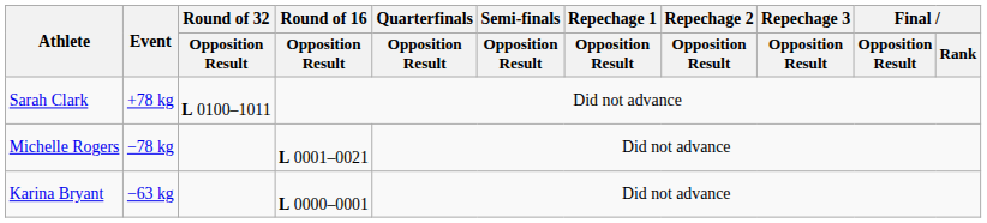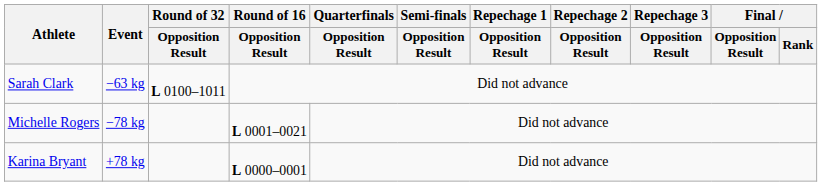 <table class="wikitable" style="font-size:90%">
 <tr>
 <th rowspan="2">Athlete</th>
 <th rowspan="2">Event</th>
 <th>Round of 32</th>
 <th>Round of 16</th>
 <th>Quarterfinals</th>
 <th>Semi-finals</th>
 <th>Repechage 1</th>
 <th>Repechage 2</th>
 <th>Repechage 3</th>
 <th colspan=2>Final / </th>
 </tr>
 <tr style="font-size:95%">
 <th>Opposition<br>Result</th>
 <th>Opposition<br>Result</th>
 <th>Opposition<br>Result</th>
 <th>Opposition<br>Result</th>
 <th>Opposition<br>Result</th>
 <th>Opposition<br>Result</th>
 <th>Opposition<br>Result</th>
 <th>Opposition<br>Result</th>
 <th>Rank</th>
 </tr>
 <tr align=center>
 <td align=left><a href='#'>Sarah Clark</a></td>
-<td align=left><a href='#'>+78 kg</a></td>
+<td align=left><a href='#'>−63 kg</a></td>
 <td><br><strong>L</strong> 0100–1011</td>
 <td colspan=8>Did not advance</td>
 </tr>
 <tr align=center>
 <td align=left><a href='#'>Michelle Rogers</a></td>
 <td align=left><a href='#'>−78 kg</a></td>
 <td></td>
 <td><br><strong>L</strong> 0001–0021</td>
 <td colspan=7>Did not advance</td>
 </tr>
 <tr align=center>
 <td align=left><a href='#'>Karina Bryant</a></td>
-<td align=left><a href='#'>−63 kg</a></td>
+<td align=left><a href='#'>+78 kg</a></td>
 <td></td>
 <td><br><strong>L</strong> 0000–0001</td>
 <td colspan=7>Did not advance</td>
 </tr>
 </table>
